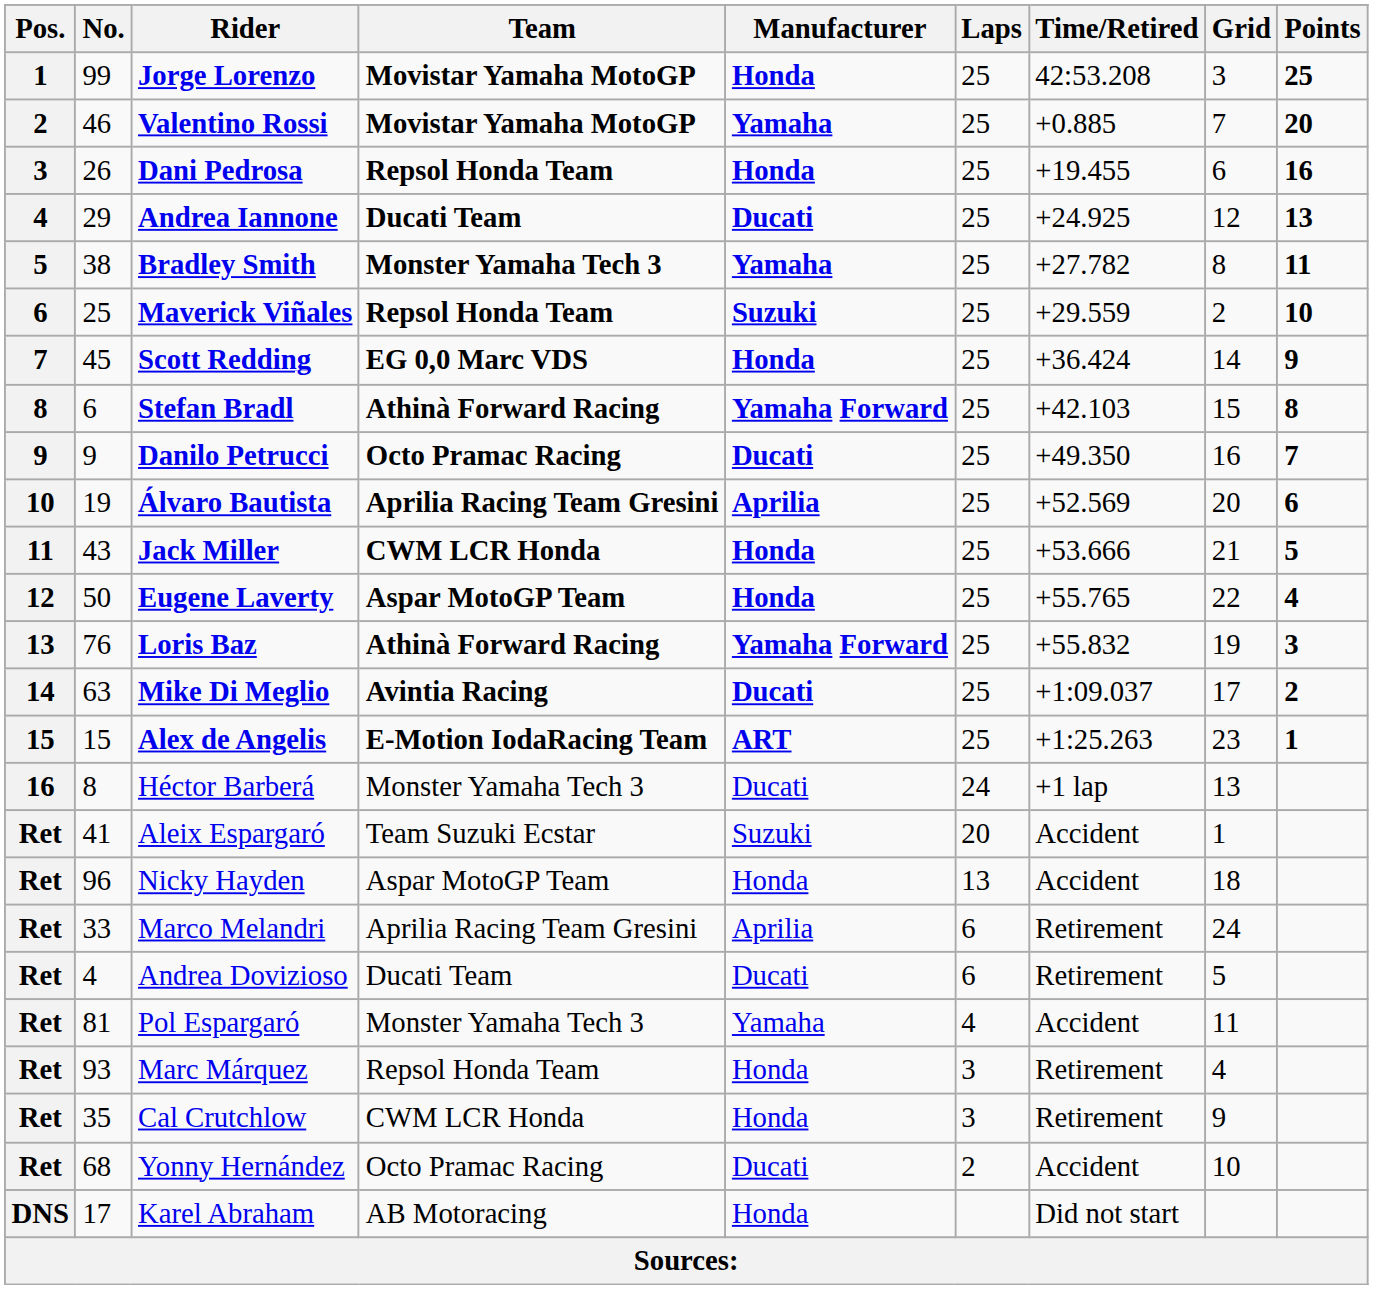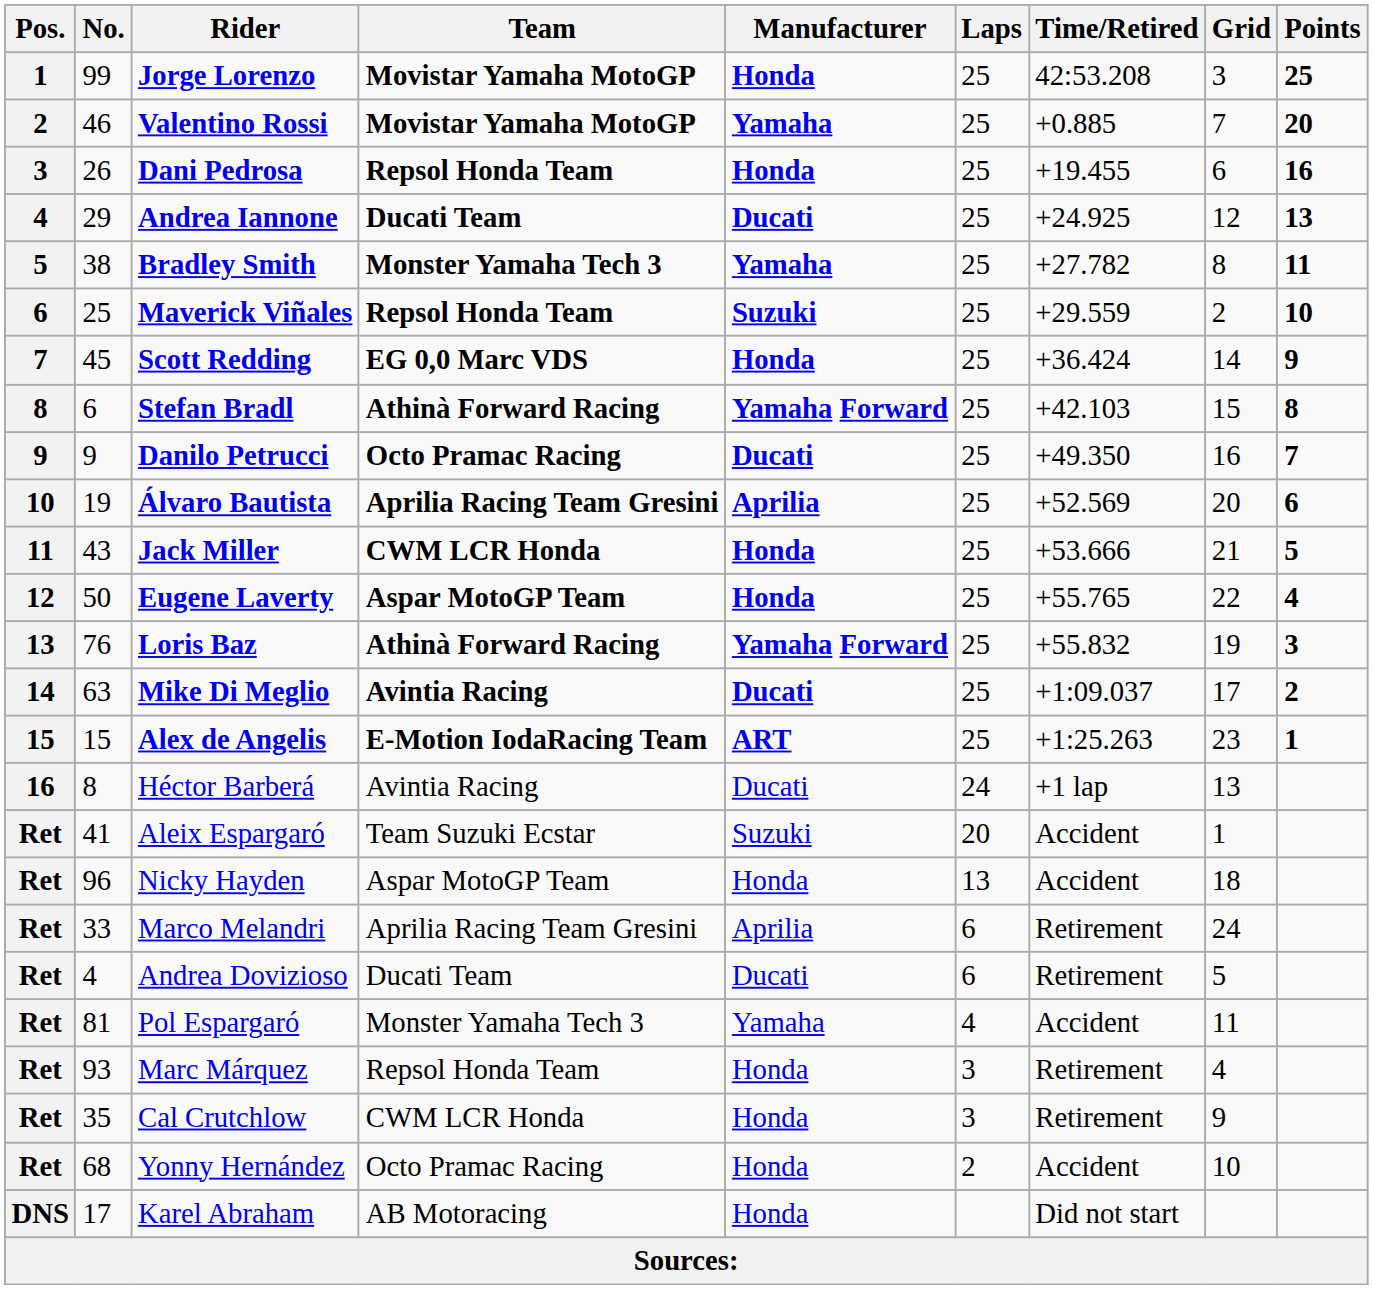 <table class="wikitable" style="font-size: 95%;">
 <tr>
 <th>Pos.</th>
 <th>No.</th>
 <th>Rider</th>
 <th>Team</th>
 <th>Manufacturer</th>
 <th>Laps</th>
 <th>Time/Retired</th>
 <th>Grid</th>
 <th>Points</th>
 </tr>
 <tr>
 <th>1</th>
 <td>99</td>
 <td> <strong><a href='#'>Jorge Lorenzo</a></strong></td>
 <td><strong>Movistar Yamaha MotoGP</strong></td>
 <td><strong><a href='#'>Honda</a></strong></td>
 <td>25</td>
 <td>42:53.208</td>
 <td>3</td>
 <td><strong>25</strong></td>
 </tr>
 <tr>
 <th>2</th>
 <td>46</td>
 <td> <strong><a href='#'>Valentino Rossi</a></strong></td>
 <td><strong>Movistar Yamaha MotoGP</strong></td>
 <td><strong><a href='#'>Yamaha</a></strong></td>
 <td>25</td>
 <td>+0.885</td>
 <td>7</td>
 <td><strong>20</strong></td>
 </tr>
 <tr>
 <th>3</th>
 <td>26</td>
 <td> <strong><a href='#'>Dani Pedrosa</a></strong></td>
 <td><strong>Repsol Honda Team</strong></td>
 <td><strong><a href='#'>Honda</a></strong></td>
 <td>25</td>
 <td>+19.455</td>
 <td>6</td>
 <td><strong>16</strong></td>
 </tr>
 <tr>
 <th>4</th>
 <td>29</td>
 <td> <strong><a href='#'>Andrea Iannone</a></strong></td>
 <td><strong>Ducati Team</strong></td>
 <td><strong><a href='#'>Ducati</a></strong></td>
 <td>25</td>
 <td>+24.925</td>
 <td>12</td>
 <td><strong>13</strong></td>
 </tr>
 <tr>
 <th>5</th>
 <td>38</td>
 <td> <strong><a href='#'>Bradley Smith</a></strong></td>
 <td><strong>Monster Yamaha Tech 3</strong></td>
 <td><strong><a href='#'>Yamaha</a></strong></td>
 <td>25</td>
 <td>+27.782</td>
 <td>8</td>
 <td><strong>11</strong></td>
 </tr>
 <tr>
 <th>6</th>
 <td>25</td>
 <td> <strong><a href='#'>Maverick Viñales</a></strong></td>
 <td><strong>Repsol Honda Team</strong></td>
 <td><strong><a href='#'>Suzuki</a></strong></td>
 <td>25</td>
 <td>+29.559</td>
 <td>2</td>
 <td><strong>10</strong></td>
 </tr>
 <tr>
 <th>7</th>
 <td>45</td>
 <td> <strong><a href='#'>Scott Redding</a></strong></td>
 <td><strong>EG 0,0 Marc VDS</strong></td>
 <td><strong><a href='#'>Honda</a></strong></td>
 <td>25</td>
 <td>+36.424</td>
 <td>14</td>
 <td><strong>9</strong></td>
 </tr>
 <tr>
 <th>8</th>
 <td>6</td>
 <td> <strong><a href='#'>Stefan Bradl</a></strong></td>
 <td><strong>Athinà Forward Racing</strong></td>
 <td><strong><a href='#'>Yamaha</a> <a href='#'>Forward</a></strong></td>
 <td>25</td>
 <td>+42.103</td>
 <td>15</td>
 <td><strong>8</strong></td>
 </tr>
 <tr>
 <th>9</th>
 <td>9</td>
 <td> <strong><a href='#'>Danilo Petrucci</a></strong></td>
 <td><strong>Octo Pramac Racing</strong></td>
 <td><strong><a href='#'>Ducati</a></strong></td>
 <td>25</td>
 <td>+49.350</td>
 <td>16</td>
 <td><strong>7</strong></td>
 </tr>
 <tr>
 <th>10</th>
 <td>19</td>
 <td> <strong><a href='#'>Álvaro Bautista</a></strong></td>
 <td><strong>Aprilia Racing Team Gresini</strong></td>
 <td><strong><a href='#'>Aprilia</a></strong></td>
 <td>25</td>
 <td>+52.569</td>
 <td>20</td>
 <td><strong>6</strong></td>
 </tr>
 <tr>
 <th>11</th>
 <td>43</td>
 <td> <strong><a href='#'>Jack Miller</a></strong></td>
 <td><strong>CWM LCR Honda</strong></td>
 <td><strong><a href='#'>Honda</a></strong></td>
 <td>25</td>
 <td>+53.666</td>
 <td>21</td>
 <td><strong>5</strong></td>
 </tr>
 <tr>
 <th>12</th>
 <td>50</td>
 <td> <strong><a href='#'>Eugene Laverty</a></strong></td>
 <td><strong>Aspar MotoGP Team</strong></td>
 <td><strong><a href='#'>Honda</a></strong></td>
 <td>25</td>
 <td>+55.765</td>
 <td>22</td>
 <td><strong>4</strong></td>
 </tr>
 <tr>
 <th>13</th>
 <td>76</td>
 <td> <strong><a href='#'>Loris Baz</a></strong></td>
 <td><strong>Athinà Forward Racing</strong></td>
 <td><strong><a href='#'>Yamaha</a> <a href='#'>Forward</a></strong></td>
 <td>25</td>
 <td>+55.832</td>
 <td>19</td>
 <td><strong>3</strong></td>
 </tr>
 <tr>
 <th>14</th>
 <td>63</td>
 <td> <strong><a href='#'>Mike Di Meglio</a></strong></td>
 <td><strong>Avintia Racing</strong></td>
 <td><strong><a href='#'>Ducati</a></strong></td>
 <td>25</td>
 <td>+1:09.037</td>
 <td>17</td>
 <td><strong>2</strong></td>
 </tr>
 <tr>
 <th>15</th>
 <td>15</td>
 <td> <strong><a href='#'>Alex de Angelis</a></strong></td>
 <td><strong>E-Motion IodaRacing Team</strong></td>
 <td><strong><a href='#'>ART</a></strong></td>
 <td>25</td>
 <td>+1:25.263</td>
 <td>23</td>
 <td><strong>1</strong></td>
 </tr>
 <tr>
 <th>16</th>
 <td>8</td>
 <td> <a href='#'>Héctor Barberá</a></td>
-<td>Monster Yamaha Tech 3</td>
+<td>Avintia Racing</td>
 <td><a href='#'>Ducati</a></td>
 <td>24</td>
 <td>+1 lap</td>
 <td>13</td>
 <td></td>
 </tr>
 <tr>
 <th>Ret</th>
 <td>41</td>
 <td> <a href='#'>Aleix Espargaró</a></td>
 <td>Team Suzuki Ecstar</td>
 <td><a href='#'>Suzuki</a></td>
 <td>20</td>
 <td>Accident</td>
 <td>1</td>
 <td></td>
 </tr>
 <tr>
 <th>Ret</th>
 <td>96</td>
 <td> <a href='#'>Nicky Hayden</a></td>
 <td>Aspar MotoGP Team</td>
 <td><a href='#'>Honda</a></td>
 <td>13</td>
 <td>Accident</td>
 <td>18</td>
 <td></td>
 </tr>
 <tr>
 <th>Ret</th>
 <td>33</td>
 <td> <a href='#'>Marco Melandri</a></td>
 <td>Aprilia Racing Team Gresini</td>
 <td><a href='#'>Aprilia</a></td>
 <td>6</td>
 <td>Retirement</td>
 <td>24</td>
 <td></td>
 </tr>
 <tr>
 <th>Ret</th>
 <td>4</td>
 <td> <a href='#'>Andrea Dovizioso</a></td>
 <td>Ducati Team</td>
 <td><a href='#'>Ducati</a></td>
 <td>6</td>
 <td>Retirement</td>
 <td>5</td>
 <td></td>
 </tr>
 <tr>
 <th>Ret</th>
 <td>81</td>
 <td> <a href='#'>Pol Espargaró</a></td>
 <td>Monster Yamaha Tech 3</td>
 <td><a href='#'>Yamaha</a></td>
 <td>4</td>
 <td>Accident</td>
 <td>11</td>
 <td></td>
 </tr>
 <tr>
 <th>Ret</th>
 <td>93</td>
 <td> <a href='#'>Marc Márquez</a></td>
 <td>Repsol Honda Team</td>
 <td><a href='#'>Honda</a></td>
 <td>3</td>
 <td>Retirement</td>
 <td>4</td>
 <td></td>
 </tr>
 <tr>
 <th>Ret</th>
 <td>35</td>
 <td> <a href='#'>Cal Crutchlow</a></td>
 <td>CWM LCR Honda</td>
 <td><a href='#'>Honda</a></td>
 <td>3</td>
 <td>Retirement</td>
 <td>9</td>
 <td></td>
 </tr>
 <tr>
 <th>Ret</th>
 <td>68</td>
 <td> <a href='#'>Yonny Hernández</a></td>
 <td>Octo Pramac Racing</td>
-<td><a href='#'>Ducati</a></td>
+<td><a href='#'>Honda</a></td>
 <td>2</td>
 <td>Accident</td>
 <td>10</td>
 <td></td>
 </tr>
 <tr>
 <th>DNS</th>
 <td>17</td>
 <td> <a href='#'>Karel Abraham</a></td>
 <td>AB Motoracing</td>
 <td><a href='#'>Honda</a></td>
 <td></td>
 <td>Did not start</td>
 <td></td>
 <td></td>
 </tr>
 <tr>
 <th colspan=9>Sources: </th>
 </tr>
 </table>
